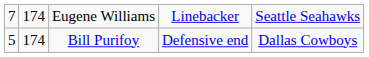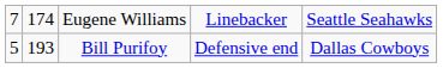 <table class="wikitable" style="text-align:center">
 <tr>
 <td>7</td>
 <td>174</td>
 <td>Eugene Williams</td>
 <td><a href='#'>Linebacker</a></td>
 <td><a href='#'>Seattle Seahawks</a></td>
 </tr>
 <tr>
 <td>5</td>
-<td>174</td>
+<td>193</td>
 <td><a href='#'>Bill Purifoy</a></td>
 <td><a href='#'>Defensive end</a></td>
 <td><a href='#'>Dallas Cowboys</a></td>
 </tr>
 </table>
